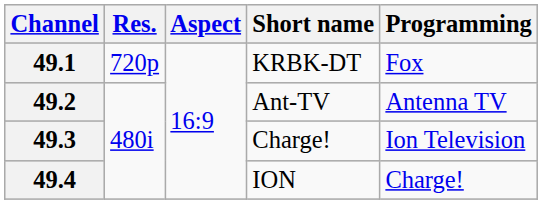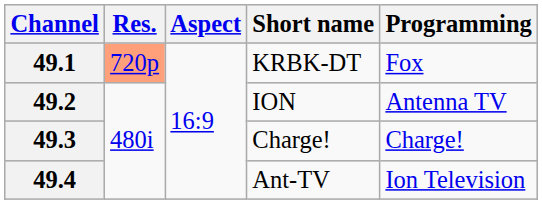 <table class="wikitable">
 <tr>
 <th scope = "col"><a href='#'>Channel</a></th>
 <th scope = "col"><a href='#'>Res.</a></th>
 <th scope = "col"><a href='#'>Aspect</a></th>
 <th scope = "col">Short name</th>
 <th scope = "col">Programming</th>
 </tr>
 <tr>
 <th scope = "row">49.1</th>
-<td><a href='#'>720p</a></td>
+<td style="background: lightsalmon;"><a href='#'>720p</a></td>
 <td rowspan="4"><a href='#'>16:9</a></td>
 <td>KRBK-DT</td>
 <td><a href='#'>Fox</a></td>
 </tr>
 <tr>
 <th scope = "row">49.2</th>
 <td rowspan="3"><a href='#'>480i</a></td>
-<td>Ant-TV</td>
+<td>ION</td>
 <td><a href='#'>Antenna TV</a></td>
 </tr>
 <tr>
 <th scope = "row">49.3</th>
 <td>Charge!</td>
-<td><a href='#'>Ion Television</a></td>
+<td><a href='#'>Charge!</a></td>
 </tr>
 <tr>
 <th scope = "row">49.4</th>
-<td>ION</td>
-<td><a href='#'>Charge!</a></td>
+<td>Ant-TV</td>
+<td><a href='#'>Ion Television</a></td>
 </tr>
 </table>
